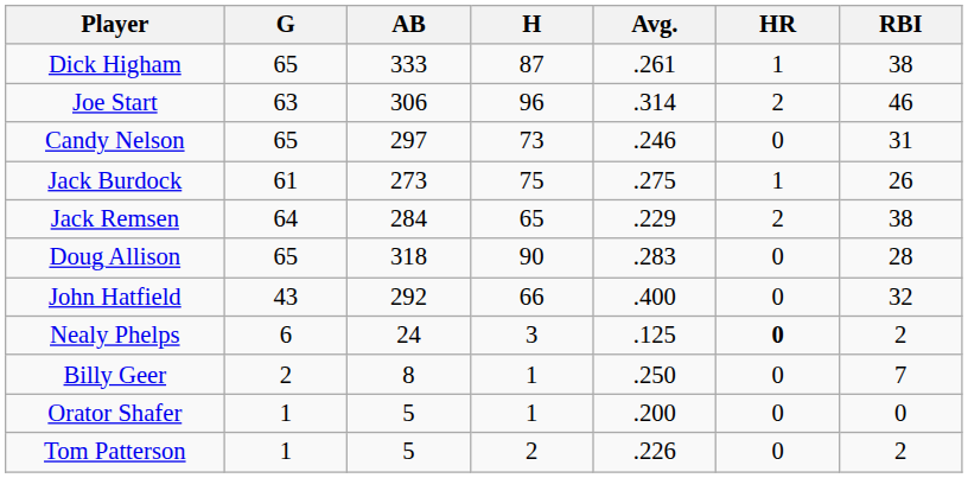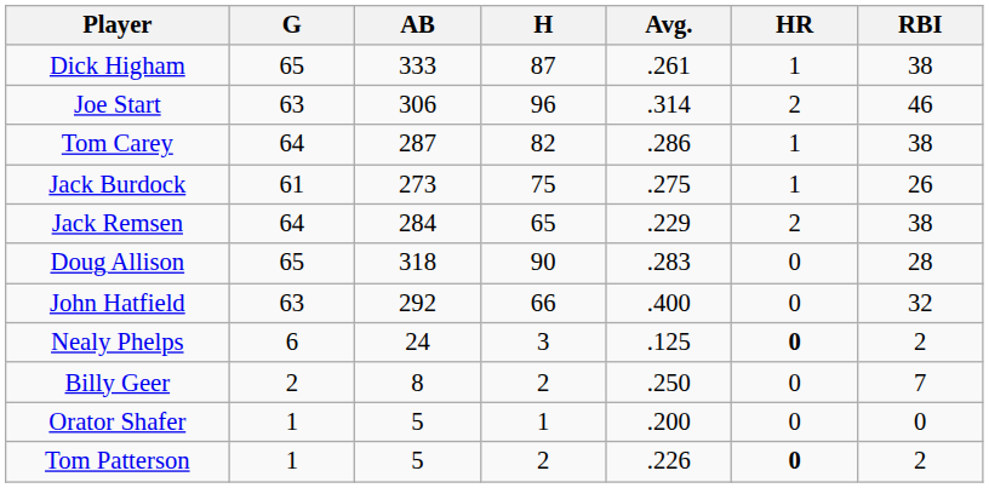 <table class="wikitable sortable">
 <tr>
 <th bgcolor="#DDDDFF" width="16%">Player</th>
 <th bgcolor="#DDDDFF" width="9%">G</th>
 <th bgcolor="#DDDDFF" width="9%">AB</th>
 <th bgcolor="#DDDDFF" width="9%">H</th>
 <th bgcolor="#DDDDFF" width="9%">Avg.</th>
 <th bgcolor="#DDDDFF" width="9%">HR</th>
 <th bgcolor="#DDDDFF" width="9%">RBI</th>
 </tr>
 <tr align=center>
 <td><a href='#'>Dick Higham</a></td>
 <td>65</td>
 <td>333</td>
 <td>87</td>
 <td>.261</td>
 <td>1</td>
 <td>38</td>
 </tr>
 <tr align=center>
 <td><a href='#'>Joe Start</a></td>
 <td>63</td>
 <td>306</td>
 <td>96</td>
 <td>.314</td>
 <td>2</td>
 <td>46</td>
 </tr>
 <tr align=center>
-<td><a href='#'>Candy Nelson</a></td>
-<td>65</td>
-<td>297</td>
-<td>73</td>
-<td>.246</td>
-<td>0</td>
-<td>31</td>
+<td><a href='#'>Tom Carey</a></td>
+<td>64</td>
+<td>287</td>
+<td>82</td>
+<td>.286</td>
+<td>1</td>
+<td>38</td>
 </tr>
 <tr align=center>
 <td><a href='#'>Jack Burdock</a></td>
 <td>61</td>
 <td>273</td>
 <td>75</td>
 <td>.275</td>
 <td>1</td>
 <td>26</td>
 </tr>
 <tr align=center>
 <td><a href='#'>Jack Remsen</a></td>
 <td>64</td>
 <td>284</td>
 <td>65</td>
 <td>.229</td>
 <td>2</td>
 <td>38</td>
 </tr>
 <tr align=center>
 <td><a href='#'>Doug Allison</a></td>
 <td>65</td>
 <td>318</td>
 <td>90</td>
 <td>.283</td>
 <td>0</td>
 <td>28</td>
 </tr>
 <tr align=center>
 <td><a href='#'>John Hatfield</a></td>
-<td>43</td>
+<td>63</td>
 <td>292</td>
 <td>66</td>
 <td>.400</td>
 <td>0</td>
 <td>32</td>
 </tr>
 <tr align=center>
 <td><a href='#'>Nealy Phelps</a></td>
 <td>6</td>
 <td>24</td>
 <td>3</td>
 <td>.125</td>
 <td><strong>0</strong></td>
 <td>2</td>
 </tr>
 <tr align=center>
 <td><a href='#'>Billy Geer</a></td>
 <td>2</td>
 <td>8</td>
-<td>1</td>
+<td>2</td>
 <td>.250</td>
 <td>0</td>
 <td>7</td>
 </tr>
 <tr align=center>
 <td><a href='#'>Orator Shafer</a></td>
 <td>1</td>
 <td>5</td>
 <td>1</td>
 <td>.200</td>
 <td>0</td>
 <td>0</td>
 </tr>
 <tr align=center>
 <td><a href='#'>Tom Patterson</a></td>
 <td>1</td>
 <td>5</td>
 <td>2</td>
 <td>.226</td>
-<td>0</td>
+<td><strong>0</strong></td>
 <td>2</td>
 </tr>
 </table>
